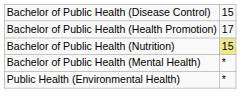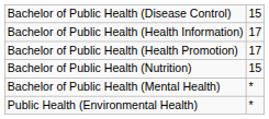 <table class="wikitable">
 <tr>
 <td>Bachelor of Public Health (Disease Control)</td>
 <td>15</td>
+</tr>
+<tr>
+<td>Bachelor of Public Health (Health Information)</td>
+<td>17</td>
 </tr>
 <tr>
 <td>Bachelor of Public Health (Health Promotion)</td>
 <td>17</td>
 </tr>
 <tr>
 <td>Bachelor of Public Health (Nutrition)</td>
-<td style="background: khaki;">15</td>
+<td>15</td>
 </tr>
 <tr>
 <td>Bachelor of Public Health (Mental Health)</td>
 <td>*</td>
 </tr>
 <tr>
 <td>Public Health (Environmental Health)</td>
 <td>*</td>
 </tr>
 </table>
